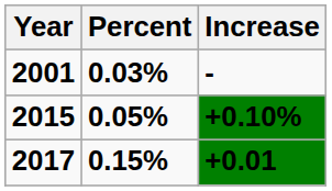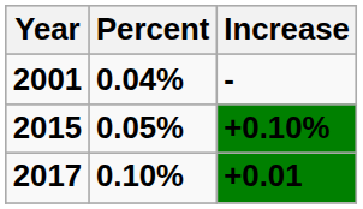 <table class="wikitable">
 <tr>
 <th><strong>Year</strong></th>
 <th><strong>Percent</strong></th>
 <th><strong>Increase</strong></th>
 </tr>
 <tr>
 <td><strong>2001</strong></td>
-<td><strong>0.03%</strong></td>
+<td><strong>0.04%</strong></td>
 <td style="background:"><strong>-</strong></td>
 </tr>
 <tr>
 <td><strong>2015</strong></td>
 <td><strong>0.05%</strong></td>
 <td style="background: green"><strong>+0.10%</strong></td>
 </tr>
 <tr>
 <td><strong>2017</strong></td>
-<td><strong>0.15%</strong></td>
+<td><strong>0.10%</strong></td>
 <td style="background: green"><strong>+0.01</strong></td>
 </tr>
 </table>
